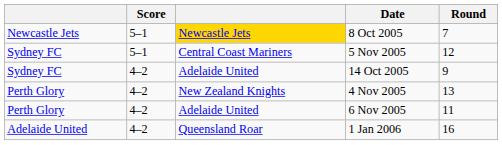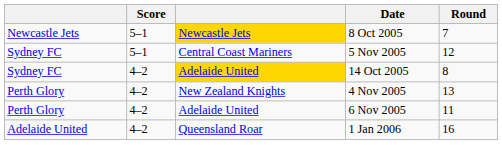 <table class="wikitable" style="width:650px;">
 <tr style="background:#c0ffc0;">
 <th></th>
 <th>Score</th>
 <th></th>
 <th>Date</th>
 <th>Round</th>
 </tr>
 <tr>
 <td style="text-align:left;"><a href='#'>Newcastle Jets</a></td>
 <td>5–1</td>
 <td style="background: gold;"><a href='#'>Newcastle Jets</a></td>
 <td>8 Oct 2005</td>
 <td>7</td>
 </tr>
 <tr>
 <td style="text-align:left;"><a href='#'>Sydney FC</a></td>
 <td>5–1</td>
 <td><a href='#'>Central Coast Mariners</a></td>
 <td>5 Nov 2005</td>
 <td>12</td>
 </tr>
 <tr>
 <td style="text-align:left;"><a href='#'>Sydney FC</a></td>
 <td>4–2</td>
-<td><a href='#'>Adelaide United</a></td>
+<td style="background: gold;"><a href='#'>Adelaide United</a></td>
 <td>14 Oct 2005</td>
-<td>9</td>
+<td>8</td>
 </tr>
 <tr>
 <td style="text-align:left;"><a href='#'>Perth Glory</a></td>
 <td>4–2</td>
 <td><a href='#'>New Zealand Knights</a></td>
 <td>4 Nov 2005</td>
 <td>13</td>
 </tr>
 <tr>
 <td style="text-align:left;"><a href='#'>Perth Glory</a></td>
 <td>4–2</td>
 <td><a href='#'>Adelaide United</a></td>
 <td>6 Nov 2005</td>
 <td>11</td>
 </tr>
 <tr>
 <td style="text-align:left;"><a href='#'>Adelaide United</a></td>
 <td>4–2</td>
 <td><a href='#'>Queensland Roar</a></td>
 <td>1 Jan 2006</td>
 <td>16</td>
 </tr>
 </table>
